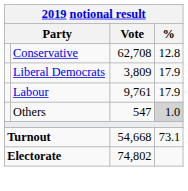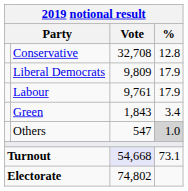 <table class="wikitable">
 <tr>
 <th colspan="4"><a href='#'>2019</a> <a href='#'>notional result</a></th>
 </tr>
 <tr>
 <th bgcolor="#DDDDFF" width="130px" colspan="2">Party</th>
 <th bgcolor="#DDDDFF" width="50px">Vote</th>
 <th bgcolor="#DDDDFF" width="30px">%</th>
 </tr>
 <tr>
 <td></td>
 <td><a href='#'>Conservative</a></td>
-<td align=right>62,708</td>
+<td align=right>32,708</td>
 <td align=right>12.8</td>
 </tr>
 <tr>
 <td></td>
 <td><a href='#'>Liberal Democrats</a></td>
-<td align=right>3,809</td>
+<td align=right>9,809</td>
 <td align=right>17.9</td>
 </tr>
 <tr>
 <td></td>
 <td><a href='#'>Labour</a></td>
 <td align=right>9,761</td>
 <td align=right>17.9</td>
+</tr>
+<tr>
+<td></td>
+<td><a href='#'>Green</a></td>
+<td align=right>1,843</td>
+<td align=right>3.4</td>
 </tr>
 <tr>
 <td></td>
 <td>Others</td>
 <td align=right>547</td>
 <td align=right style="background: lightgrey;">1.0</td>
 </tr>
 <tr>
 <td colspan="4" bgcolor="#EAECF0"></td>
 </tr>
 <tr>
 <td colspan="2"><strong>Turnout</strong></td>
-<td align=right>54,668</td>
+<td align=right style="background: lavender;">54,668</td>
 <td align=right>73.1</td>
 </tr>
 <tr>
 <td colspan="2"><strong>Electorate</strong></td>
 <td align=right>74,802</td>
 </tr>
 </table>
